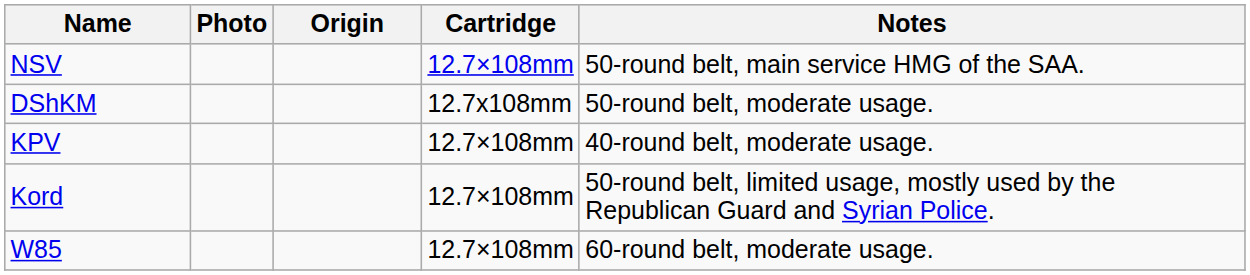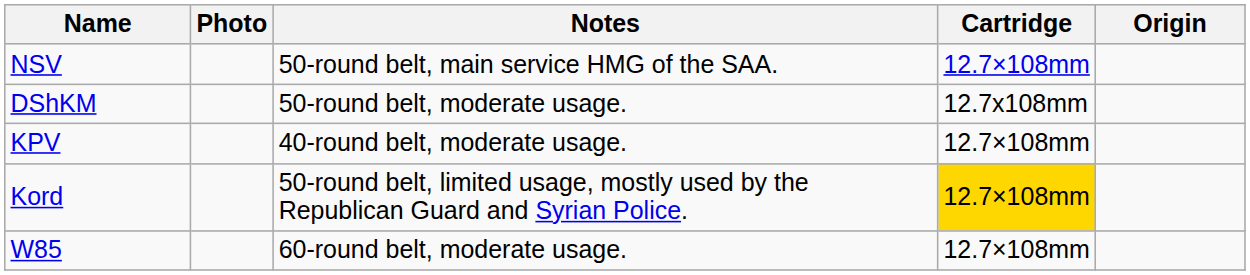 <table class="wikitable" style="width:90%;">
 <tr>
 <th style="width:15%;">Name</th>
 <th>Photo</th>
+<th>Notes</th>
+<th style="width:12%;">Cartridge</th>
 <th style="width:12%;">Origin</th>
-<th style="width:12%;">Cartridge</th>
-<th>Notes</th>
 </tr>
 <tr>
 <td><a href='#'>NSV</a></td>
 <td></td>
+<td>50-round belt, main service HMG of the SAA.</td>
+<td><a href='#'>12.7×108mm</a></td>
 <td></td>
-<td><a href='#'>12.7×108mm</a></td>
-<td>50-round belt, main service HMG of the SAA.</td>
 </tr>
 <tr>
 <td><a href='#'>DShKM</a></td>
 <td></td>
+<td>50-round belt, moderate usage.</td>
+<td>12.7x108mm</td>
 <td></td>
-<td>12.7x108mm</td>
-<td>50-round belt, moderate usage.</td>
 </tr>
 <tr>
 <td><a href='#'>KPV</a></td>
 <td></td>
+<td>40-round belt, moderate usage.</td>
+<td>12.7×108mm</td>
 <td></td>
-<td>12.7×108mm</td>
-<td>40-round belt, moderate usage.</td>
 </tr>
 <tr>
 <td><a href='#'>Kord</a></td>
 <td></td>
+<td>50-round belt, limited usage, mostly used by the Republican Guard and <a href='#'>Syrian Police</a>.</td>
+<td style="background: gold;">12.7×108mm</td>
 <td></td>
-<td>12.7×108mm</td>
-<td>50-round belt, limited usage, mostly used by the Republican Guard and <a href='#'>Syrian Police</a>.</td>
 </tr>
 <tr>
 <td><a href='#'>W85</a></td>
 <td></td>
+<td>60-round belt, moderate usage.</td>
+<td>12.7×108mm</td>
 <td></td>
-<td>12.7×108mm</td>
-<td>60-round belt, moderate usage.</td>
 </tr>
 </table>
